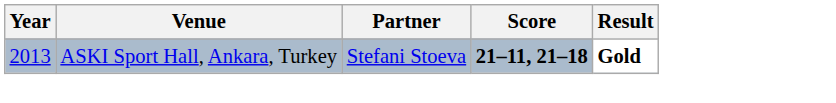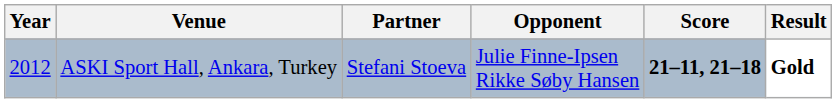 <table class="sortable wikitable" style="font-size: 90%;">
 <tr>
 <th>Year</th>
 <th>Venue</th>
 <th>Partner</th>
+<th>Opponent</th>
 <th>Score</th>
 <th>Result</th>
 </tr>
 <tr style="background:#AABBCC">
-<td align="center"><a href='#'>2013</a></td>
+<td align="center"><a href='#'>2012</a></td>
 <td align="left"><a href='#'>ASKI Sport Hall</a>, <a href='#'>Ankara</a>, Turkey</td>
 <td align="left"> <a href='#'>Stefani Stoeva</a></td>
+<td align="left"> <a href='#'>Julie Finne-Ipsen</a><br> <a href='#'>Rikke Søby Hansen</a></td>
 <td align="left"><strong>21–11, 21–18</strong></td>
 <td style="text-align:left; background:white"> <strong>Gold</strong></td>
 </tr>
 </table>
